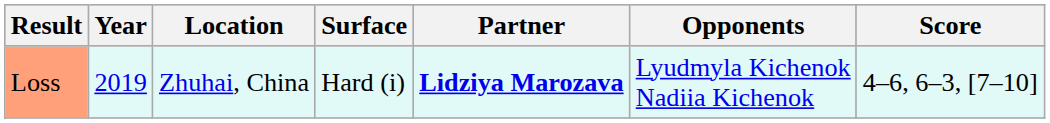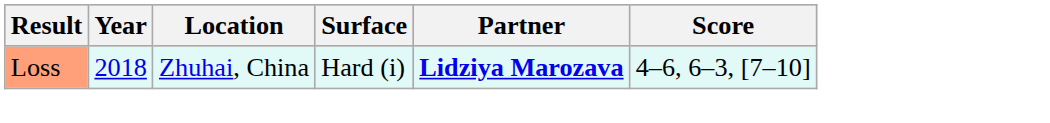 <table class="sortable wikitable">
 <tr>
 <th>Result</th>
 <th>Year</th>
 <th>Location</th>
 <th>Surface</th>
 <th>Partner</th>
-<th>Opponents</th>
 <th class="unsortable">Score</th>
 </tr>
 <tr style="background:#e2faf7;">
 <td style="background:#ffa07a;">Loss</td>
-<td><a href='#'>2019</a></td>
+<td><a href='#'>2018</a></td>
 <td><a href='#'>Zhuhai</a>, China</td>
 <td>Hard (i)</td>
 <td><strong> <a href='#'>Lidziya Marozava</a></strong></td>
-<td> <a href='#'>Lyudmyla Kichenok</a> <br>  <a href='#'>Nadiia Kichenok</a></td>
 <td>4–6, 6–3, [7–10]</td>
 </tr>
 </table>
